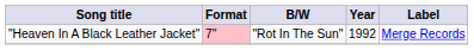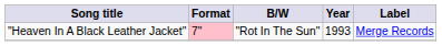 <table class="wikitable" style="text-align:left; margin: 5px;">
 <tr>
 <th style="background:#ddddee;">Song title</th>
 <th style="background:#ddddee;">Format</th>
 <th style="background:#ddddee;">B/W</th>
 <th style="background:#ddddee;">Year</th>
 <th style="background:#ddddee;">Label</th>
 </tr>
 <tr>
 <td>"Heaven In A Black Leather Jacket"</td>
 <td style="background: pink;">7"</td>
 <td>"Rot In The Sun"</td>
-<td>1992</td>
+<td>1993</td>
 <td><a href='#'>Merge Records</a></td>
 </tr>
 <tr>
 </tr>
 </table>
